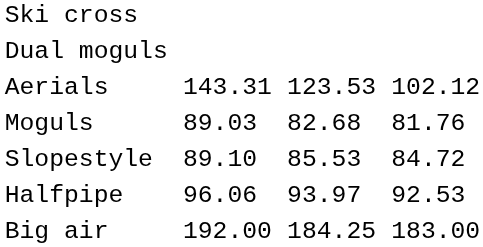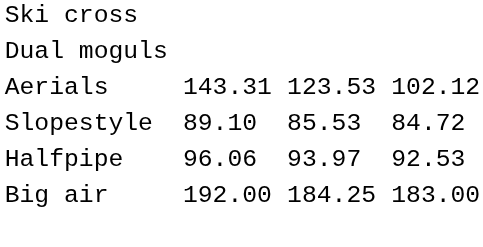 <table>
 <tr>
 <td>Ski cross<br></td>
 <td colspan=2></td>
 <td colspan=2></td>
 <td colspan=2></td>
 </tr>
 <tr>
 <td>Dual moguls<br></td>
 <td colspan=2></td>
 <td colspan=2></td>
 <td colspan=2></td>
 </tr>
 <tr>
 <td>Aerials<br></td>
 <td></td>
 <td>143.31</td>
 <td></td>
 <td>123.53</td>
 <td></td>
 <td>102.12</td>
-</tr>
-<tr>
-<td>Moguls<br></td>
-<td></td>
-<td>89.03</td>
-<td></td>
-<td>82.68</td>
-<td></td>
-<td>81.76</td>
 </tr>
 <tr>
 <td>Slopestyle<br></td>
 <td></td>
 <td>89.10</td>
 <td></td>
 <td>85.53</td>
 <td></td>
 <td>84.72</td>
 </tr>
 <tr>
 <td>Halfpipe<br></td>
 <td></td>
 <td>96.06</td>
 <td></td>
 <td>93.97</td>
 <td></td>
 <td>92.53</td>
 </tr>
 <tr>
 <td>Big air<br></td>
 <td></td>
 <td>192.00</td>
 <td></td>
 <td>184.25</td>
 <td></td>
 <td>183.00</td>
 </tr>
 </table>
